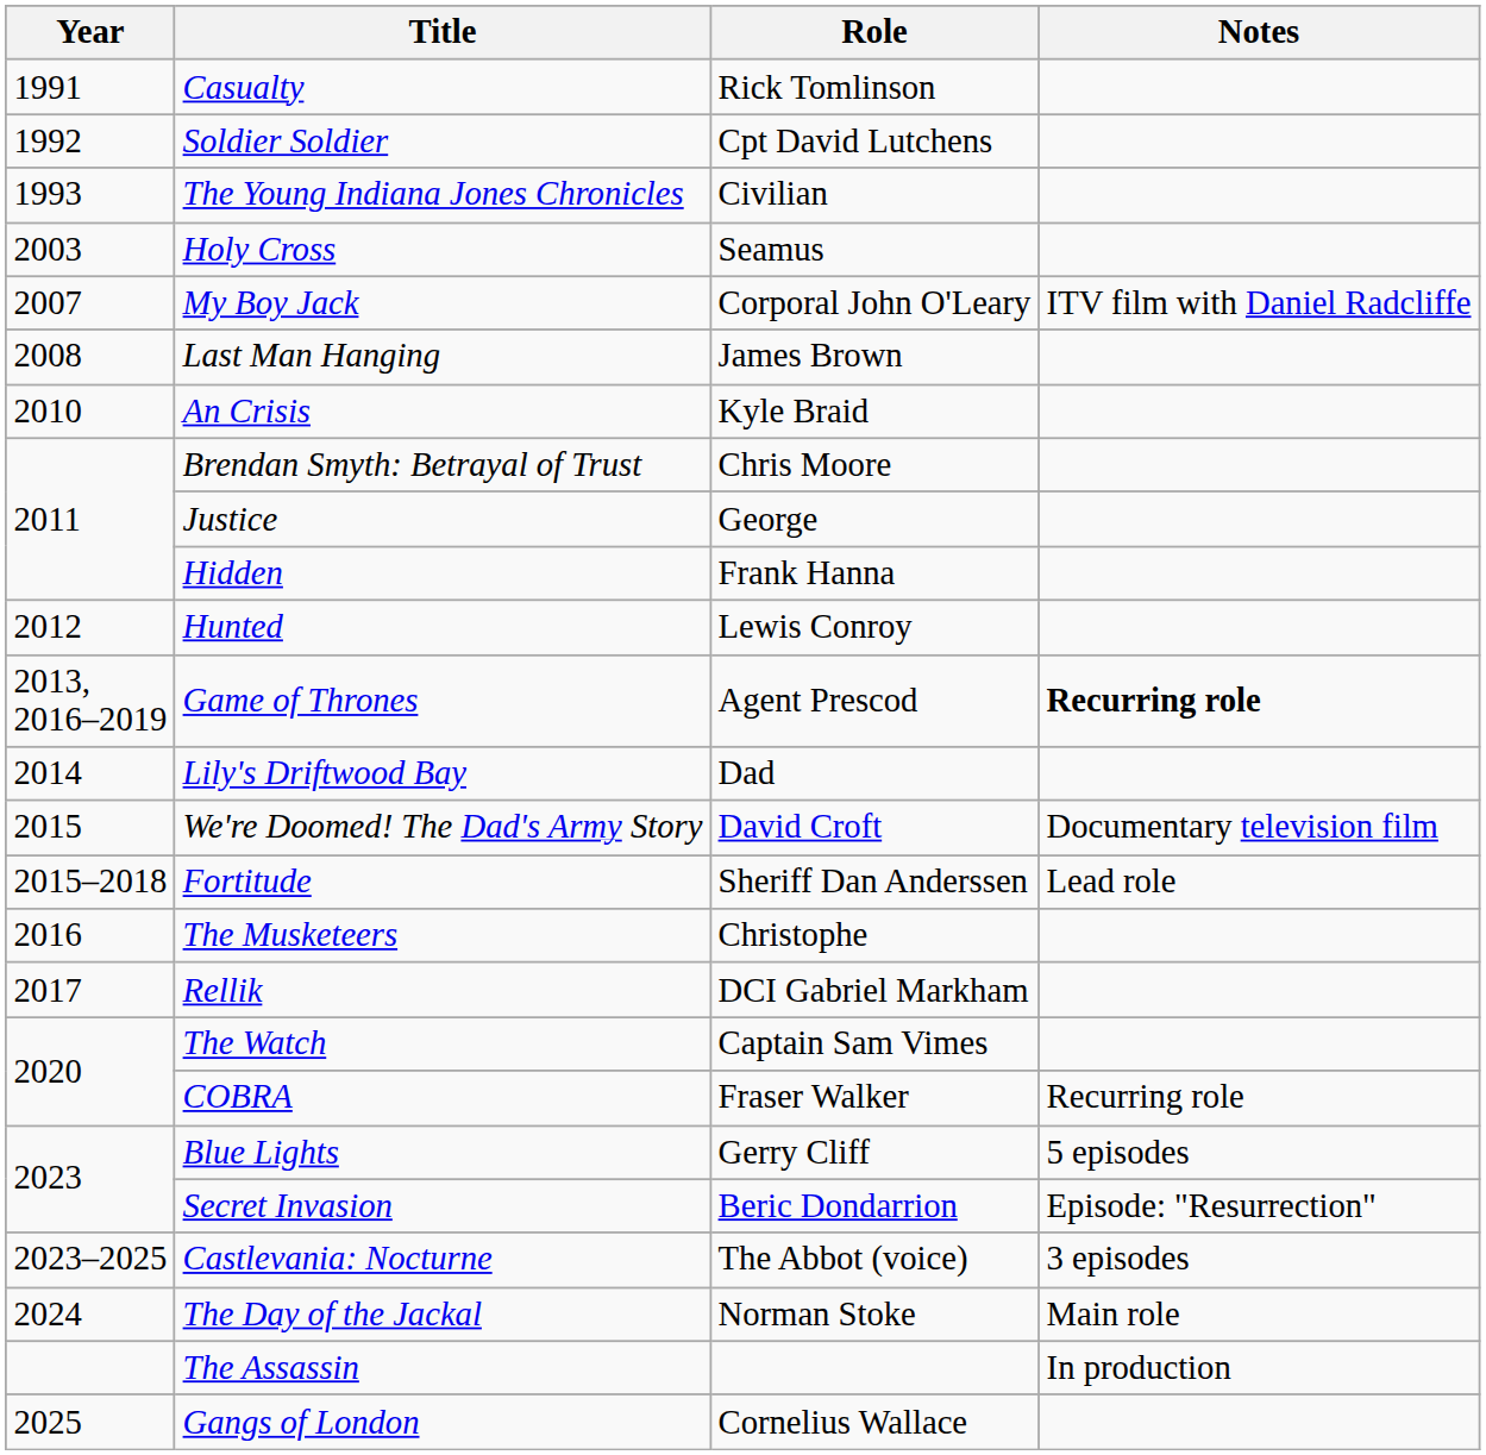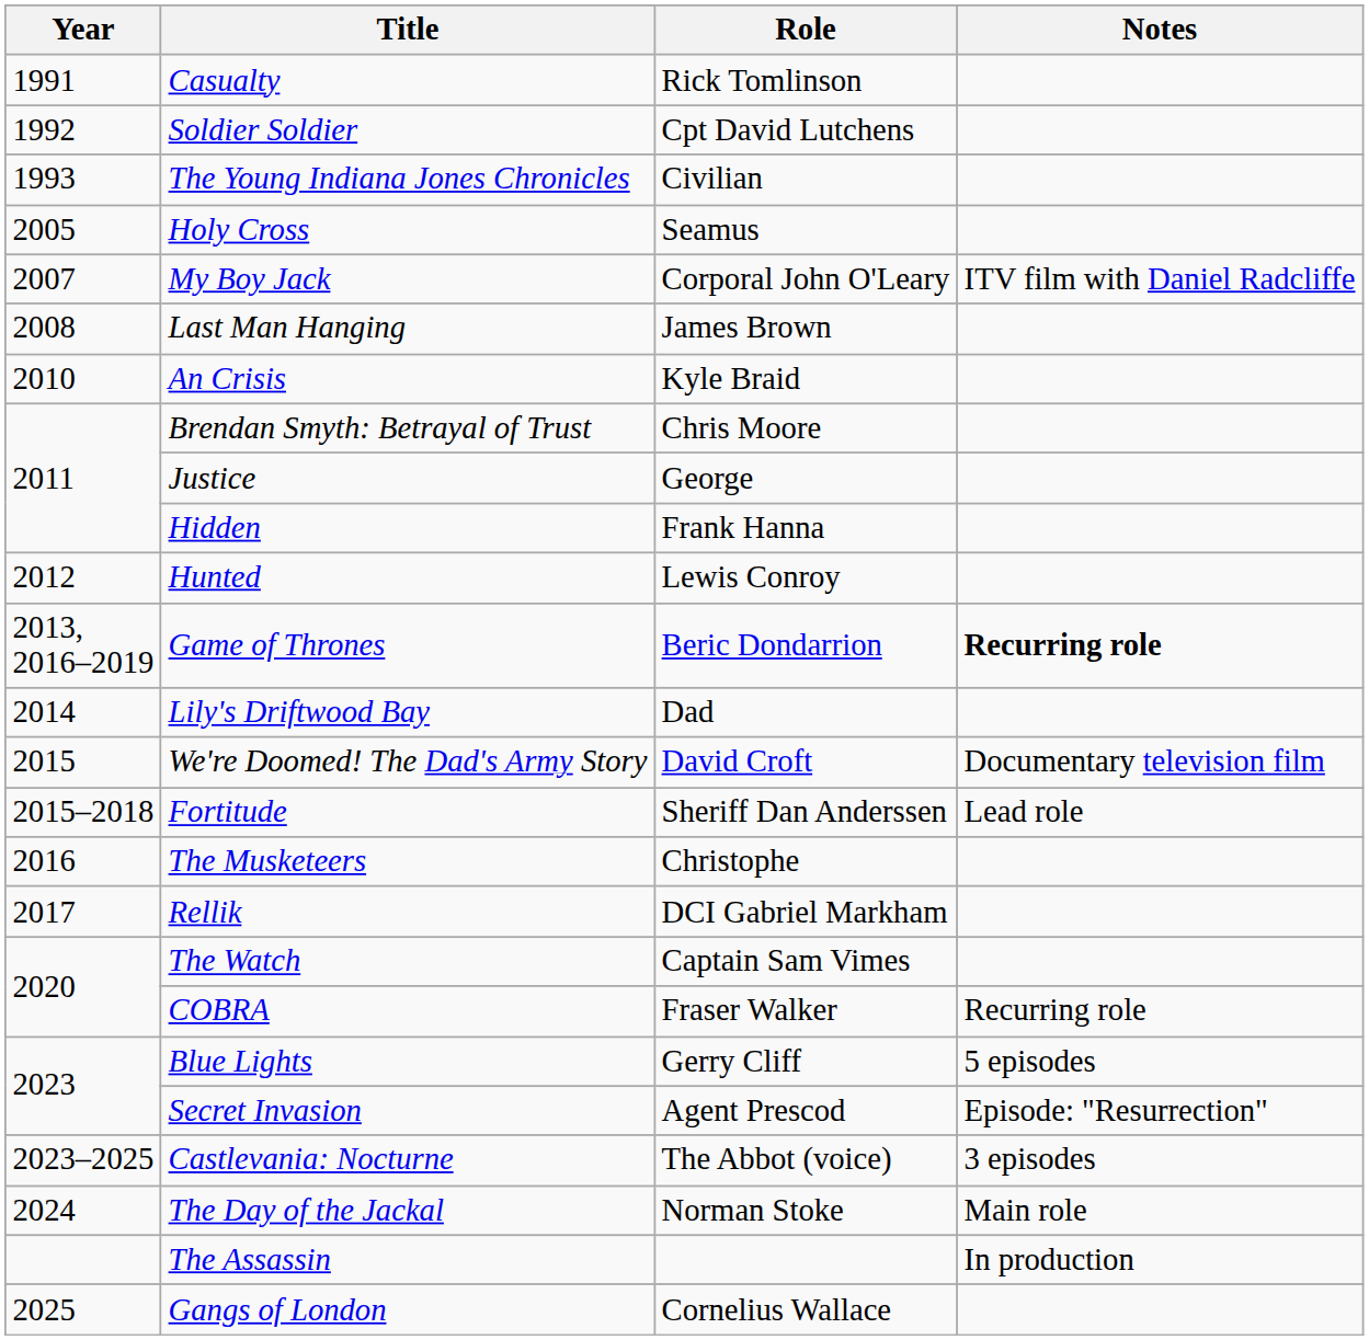 <table class="wikitable sortable">
 <tr>
 <th>Year</th>
 <th>Title</th>
 <th>Role</th>
 <th class="unsortable">Notes</th>
 </tr>
 <tr>
 <td>1991</td>
 <td><em><a href='#'>Casualty</a></em></td>
 <td>Rick Tomlinson</td>
 <td></td>
 </tr>
 <tr>
 <td>1992</td>
 <td><em><a href='#'>Soldier Soldier</a></em></td>
 <td>Cpt David Lutchens</td>
 <td></td>
 </tr>
 <tr>
 <td>1993</td>
 <td><em><a href='#'>The Young Indiana Jones Chronicles</a></em></td>
 <td>Civilian</td>
 <td></td>
 </tr>
 <tr>
-<td>2003</td>
+<td>2005</td>
 <td><em><a href='#'>Holy Cross</a></em></td>
 <td>Seamus</td>
 <td></td>
 </tr>
 <tr>
 <td>2007</td>
 <td><em><a href='#'>My Boy Jack</a></em></td>
 <td>Corporal John O'Leary</td>
 <td>ITV film with <a href='#'>Daniel Radcliffe</a></td>
 </tr>
 <tr>
 <td>2008</td>
 <td><em>Last Man Hanging</em></td>
 <td>James Brown</td>
 <td></td>
 </tr>
 <tr>
 <td>2010</td>
 <td><em><a href='#'>An Crisis</a></em></td>
 <td>Kyle Braid</td>
 <td></td>
 </tr>
 <tr>
 <td rowspan="3">2011</td>
 <td><em>Brendan Smyth: Betrayal of Trust</em></td>
 <td>Chris Moore</td>
 <td></td>
 </tr>
 <tr>
 <td><em>Justice</em></td>
 <td>George</td>
 <td></td>
 </tr>
 <tr>
 <td><em><a href='#'>Hidden</a></em></td>
 <td>Frank Hanna</td>
 <td></td>
 </tr>
 <tr>
 <td>2012</td>
 <td><em><a href='#'>Hunted</a></em></td>
 <td>Lewis Conroy</td>
 <td></td>
 </tr>
 <tr>
 <td>2013,<br>2016–2019</td>
 <td><em><a href='#'>Game of Thrones</a></em></td>
-<td>Agent Prescod</td>
+<td><a href='#'>Beric Dondarrion</a></td>
 <td><strong>Recurring role</strong></td>
 </tr>
 <tr>
 <td>2014</td>
 <td><em><a href='#'>Lily's Driftwood Bay</a></em></td>
 <td>Dad</td>
 <td></td>
 </tr>
 <tr>
 <td>2015</td>
 <td><em>We're Doomed! The <a href='#'>Dad's Army</a> Story</em></td>
 <td><a href='#'>David Croft</a></td>
 <td>Documentary <a href='#'>television film</a></td>
 </tr>
 <tr>
 <td>2015–2018</td>
 <td><em><a href='#'>Fortitude</a></em></td>
 <td>Sheriff Dan Anderssen</td>
 <td>Lead role</td>
 </tr>
 <tr>
 <td>2016</td>
 <td><em><a href='#'>The Musketeers</a></em></td>
 <td>Christophe</td>
 <td></td>
 </tr>
 <tr>
 <td>2017</td>
 <td><em><a href='#'>Rellik</a></em></td>
 <td>DCI Gabriel Markham</td>
 <td></td>
 </tr>
 <tr>
 <td rowspan="2">2020</td>
 <td><em><a href='#'>The Watch</a></em></td>
 <td>Captain Sam Vimes</td>
 <td></td>
 </tr>
 <tr>
 <td><em><a href='#'>COBRA</a></em></td>
 <td>Fraser Walker</td>
 <td>Recurring role</td>
 </tr>
 <tr>
 <td rowspan="2">2023</td>
 <td><em><a href='#'>Blue Lights</a></em></td>
 <td>Gerry Cliff</td>
 <td>5 episodes</td>
 </tr>
 <tr>
 <td><em><a href='#'>Secret Invasion</a></em></td>
-<td><a href='#'>Beric Dondarrion</a></td>
+<td>Agent Prescod</td>
 <td>Episode: "Resurrection"</td>
 </tr>
 <tr>
 <td>2023–2025</td>
 <td><em><a href='#'>Castlevania: Nocturne</a></em></td>
 <td>The Abbot (voice)</td>
 <td>3 episodes</td>
 </tr>
 <tr>
 <td>2024</td>
 <td><em><a href='#'>The Day of the Jackal</a></em></td>
 <td>Norman Stoke</td>
 <td>Main role</td>
 </tr>
 <tr>
 <td></td>
 <td><em><a href='#'>The Assassin</a></em></td>
 <td></td>
 <td>In production</td>
 </tr>
 <tr>
 <td>2025</td>
 <td><em><a href='#'>Gangs of London</a></em></td>
 <td>Cornelius Wallace</td>
 </tr>
 </table>
